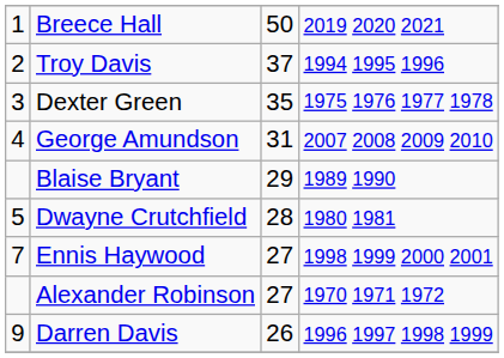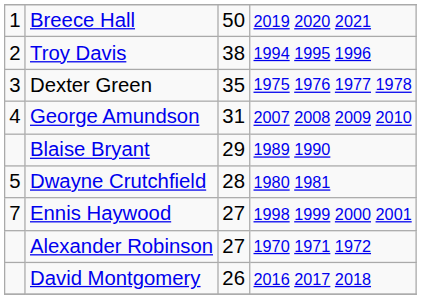 <table class="wikitable">
 <tr>
 </tr>
 <tr>
 <td>1</td>
 <td><a href='#'>Breece Hall</a></td>
 <td>50</td>
 <td style="font-size:80%;"><a href='#'>2019</a> <a href='#'>2020</a> <a href='#'>2021</a></td>
 </tr>
 <tr>
 <td>2</td>
 <td><a href='#'>Troy Davis</a></td>
-<td>37</td>
+<td>38</td>
 <td style="font-size:80%;"><a href='#'>1994</a> <a href='#'>1995</a> <a href='#'>1996</a></td>
 </tr>
 <tr>
 <td>3</td>
 <td>Dexter Green</td>
 <td>35</td>
 <td style="font-size:80%;"><a href='#'>1975</a> <a href='#'>1976</a> <a href='#'>1977</a> <a href='#'>1978</a></td>
 </tr>
 <tr>
 <td>4</td>
 <td><a href='#'>George Amundson</a></td>
 <td>31</td>
 <td style="font-size:80%;"><a href='#'>2007</a> <a href='#'>2008</a> <a href='#'>2009</a> <a href='#'>2010</a></td>
 </tr>
 <tr>
 <td></td>
 <td><a href='#'>Blaise Bryant</a></td>
 <td>29</td>
 <td style="font-size:80%;"><a href='#'>1989</a> <a href='#'>1990</a></td>
 </tr>
 <tr>
 <td>5</td>
 <td><a href='#'>Dwayne Crutchfield</a></td>
 <td>28</td>
 <td style="font-size:80%;"><a href='#'>1980</a> <a href='#'>1981</a></td>
 </tr>
 <tr>
 <td>7</td>
 <td><a href='#'>Ennis Haywood</a></td>
 <td>27</td>
 <td style="font-size:80%;"><a href='#'>1998</a> <a href='#'>1999</a> <a href='#'>2000</a> <a href='#'>2001</a></td>
 </tr>
 <tr>
 <td></td>
 <td><a href='#'>Alexander Robinson</a></td>
 <td>27</td>
 <td style="font-size:80%;"><a href='#'>1970</a> <a href='#'>1971</a> <a href='#'>1972</a></td>
 </tr>
 <tr>
-<td>9</td>
-<td><a href='#'>Darren Davis</a></td>
+<td></td>
+<td><a href='#'>David Montgomery</a></td>
 <td>26</td>
-<td style="font-size:80%;"><a href='#'>1996</a> <a href='#'>1997</a> <a href='#'>1998</a> <a href='#'>1999</a></td>
+<td style="font-size:80%;"><a href='#'>2016</a> <a href='#'>2017</a> <a href='#'>2018</a></td>
 </tr>
 <tr>
 </tr>
 </table>
